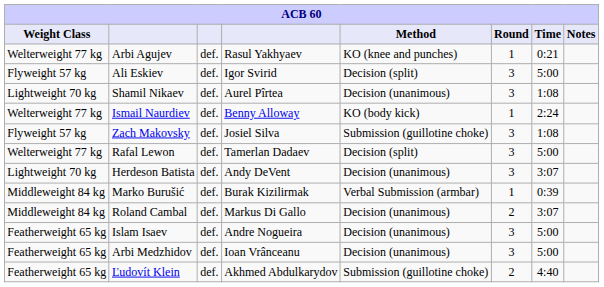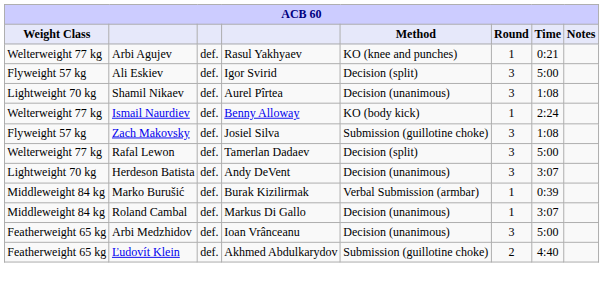 <table class="wikitable" style="font-size: 80%;">
 <tr>
 <th colspan="8" style="background-color: #ccf; color: #000080; text-align: center;"><strong>ACB 60</strong></th>
 </tr>
 <tr>
 <th colspan="1" style="background-color: #E6E8FA; color: #000000; text-align: center;">Weight Class</th>
 <th colspan="1" style="background-color: #E6E8FA; color: #000000; text-align: center;"></th>
 <th colspan="1" style="background-color: #E6E8FA; color: #000000; text-align: center;"></th>
 <th colspan="1" style="background-color: #E6E8FA; color: #000000; text-align: center;"></th>
 <th colspan="1" style="background-color: #E6E8FA; color: #000000; text-align: center;">Method</th>
 <th colspan="1" style="background-color: #E6E8FA; color: #000000; text-align: center;">Round</th>
 <th colspan="1" style="background-color: #E6E8FA; color: #000000; text-align: center;">Time</th>
 <th colspan="1" style="background-color: #E6E8FA; color: #000000; text-align: center;">Notes</th>
 </tr>
 <tr>
 <td>Welterweight 77 kg</td>
 <td> Arbi Agujev</td>
 <td>def.</td>
 <td> Rasul Yakhyaev</td>
 <td>KO (knee and punches)</td>
 <td align=center>1</td>
 <td align=center>0:21</td>
 <td></td>
 </tr>
 <tr>
 <td>Flyweight 57 kg</td>
 <td> Ali Eskiev</td>
 <td>def.</td>
 <td> Igor Svirid</td>
 <td>Decision (split)</td>
 <td align=center>3</td>
 <td align=center>5:00</td>
 <td></td>
 </tr>
 <tr>
 <td>Lightweight 70 kg</td>
 <td> Shamil Nikaev</td>
 <td>def.</td>
 <td> Aurel Pîrtea</td>
 <td>Decision (unanimous)</td>
 <td align=center>3</td>
 <td align=center>1:08</td>
 <td></td>
 </tr>
 <tr>
 <td>Welterweight 77 kg</td>
 <td> <a href='#'>Ismail Naurdiev</a></td>
 <td>def.</td>
 <td> <a href='#'>Benny Alloway</a></td>
 <td>KO (body kick)</td>
 <td align=center>1</td>
 <td align=center>2:24</td>
 <td></td>
 </tr>
 <tr>
 <td>Flyweight 57 kg</td>
 <td> <a href='#'>Zach Makovsky</a></td>
 <td>def.</td>
 <td> Josiel Silva</td>
 <td>Submission (guillotine choke)</td>
 <td align=center>3</td>
 <td align=center>1:08</td>
 <td></td>
 </tr>
 <tr>
 <td>Welterweight 77 kg</td>
 <td> Rafal Lewon</td>
 <td>def.</td>
 <td> Tamerlan Dadaev</td>
 <td>Decision (split)</td>
 <td align=center>3</td>
 <td align=center>5:00</td>
 <td></td>
 </tr>
 <tr>
 <td>Lightweight 70 kg</td>
 <td> Herdeson Batista</td>
 <td>def.</td>
 <td> Andy DeVent</td>
 <td>Decision (unanimous)</td>
 <td align=center>3</td>
 <td align=center>3:07</td>
 <td></td>
 </tr>
 <tr>
 <td>Middleweight 84 kg</td>
 <td> Marko Burušić</td>
 <td>def.</td>
 <td> Burak Kizilirmak</td>
 <td>Verbal Submission (armbar)</td>
 <td align=center>1</td>
 <td align=center>0:39</td>
 <td></td>
 </tr>
 <tr>
 <td>Middleweight 84 kg</td>
 <td> Roland Cambal</td>
 <td>def.</td>
 <td> Markus Di Gallo</td>
 <td>Decision (unanimous)</td>
-<td align=center>2</td>
+<td align=center>1</td>
 <td align=center>3:07</td>
-<td></td>
-</tr>
-<tr>
-<td>Featherweight 65 kg</td>
-<td> Islam Isaev</td>
-<td>def.</td>
-<td> Andre Nogueira</td>
-<td>Decision (unanimous)</td>
-<td align=center>3</td>
-<td align=center>5:00</td>
 <td></td>
 </tr>
 <tr>
 <td>Featherweight 65 kg</td>
 <td> Arbi Medzhidov</td>
 <td>def.</td>
 <td> Ioan Vrânceanu</td>
 <td>Decision (unanimous)</td>
 <td align=center>3</td>
 <td align=center>5:00</td>
 <td></td>
 </tr>
 <tr>
 <td>Featherweight 65 kg</td>
 <td> <a href='#'>Ľudovít Klein</a></td>
 <td>def.</td>
 <td> Akhmed Abdulkarydov</td>
 <td>Submission (guillotine choke)</td>
 <td align=center>2</td>
 <td align=center>4:40</td>
 <td></td>
 </tr>
 </table>
